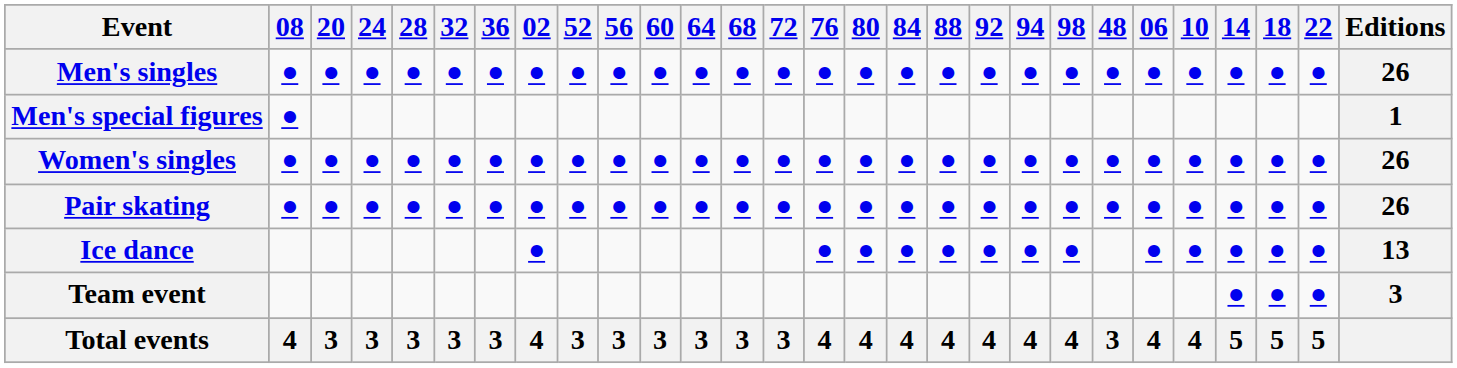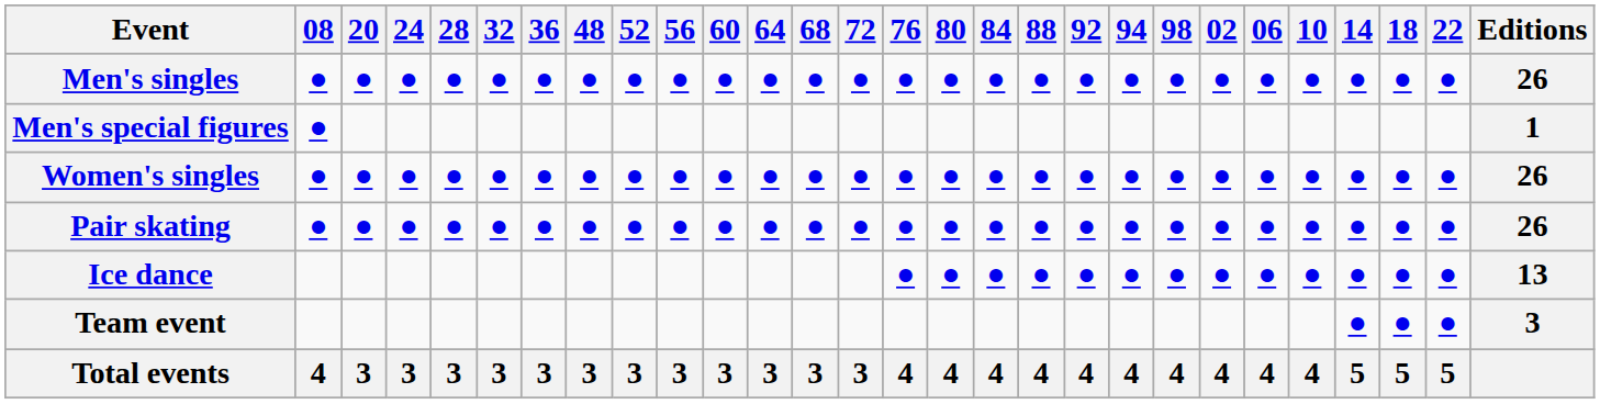 <table class="wikitable plainrowheaders">
 <tr>
 <th scope=col>Event</th>
 <th scope=col><a href='#'>08</a></th>
 <th scope=col><a href='#'>20</a></th>
 <th scope=col><a href='#'>24</a></th>
 <th scope=col><a href='#'>28</a></th>
 <th scope=col><a href='#'>32</a></th>
 <th scope=col><a href='#'>36</a></th>
-<th scope=col><a href='#'>02</a></th>
+<th scope=col><a href='#'>48</a></th>
 <th scope=col><a href='#'>52</a></th>
 <th scope=col><a href='#'>56</a></th>
 <th scope=col><a href='#'>60</a></th>
 <th scope=col><a href='#'>64</a></th>
 <th scope=col><a href='#'>68</a></th>
 <th scope=col><a href='#'>72</a></th>
 <th scope=col><a href='#'>76</a></th>
 <th scope=col><a href='#'>80</a></th>
 <th scope=col><a href='#'>84</a></th>
 <th scope=col><a href='#'>88</a></th>
 <th scope=col><a href='#'>92</a></th>
 <th scope=col><a href='#'>94</a></th>
 <th scope=col><a href='#'>98</a></th>
-<th scope=col><a href='#'>48</a></th>
+<th scope=col><a href='#'>02</a></th>
 <th scope=col><a href='#'>06</a></th>
 <th scope=col><a href='#'>10</a></th>
 <th scope=col><a href='#'>14</a></th>
 <th scope=col><a href='#'>18</a></th>
 <th scope=col><a href='#'>22</a></th>
 <th scope=col>Editions</th>
 </tr>
 <tr align=center>
 <th scope=row><a href='#'>Men's singles</a></th>
 <td><a href='#'>●</a></td>
 <td><a href='#'>●</a></td>
 <td><a href='#'>●</a></td>
 <td><a href='#'>●</a></td>
 <td><a href='#'>●</a></td>
 <td><a href='#'>●</a></td>
 <td><a href='#'>●</a></td>
 <td><a href='#'>●</a></td>
 <td><a href='#'>●</a></td>
 <td><a href='#'>●</a></td>
 <td><a href='#'>●</a></td>
 <td><a href='#'>●</a></td>
 <td><a href='#'>●</a></td>
 <td><a href='#'>●</a></td>
 <td><a href='#'>●</a></td>
 <td><a href='#'>●</a></td>
 <td><a href='#'>●</a></td>
 <td><a href='#'>●</a></td>
 <td><a href='#'>●</a></td>
 <td><a href='#'>●</a></td>
 <td><a href='#'>●</a></td>
 <td><a href='#'>●</a></td>
 <td><a href='#'>●</a></td>
 <td><a href='#'>●</a></td>
 <td><a href='#'>●</a></td>
 <td><a href='#'>●</a></td>
 <th>26</th>
 </tr>
 <tr align=center>
 <th scope=row><a href='#'>Men's special figures</a></th>
 <td><a href='#'>●</a></td>
 <td></td>
 <td></td>
 <td></td>
 <td></td>
 <td></td>
 <td></td>
 <td></td>
 <td></td>
 <td></td>
 <td></td>
 <td></td>
 <td></td>
 <td></td>
 <td></td>
 <td></td>
 <td></td>
 <td></td>
 <td></td>
 <td></td>
 <td></td>
 <td></td>
 <td></td>
 <td></td>
 <td></td>
 <td></td>
 <th>1</th>
 </tr>
 <tr align=center>
 <th scope=row><a href='#'>Women's singles</a></th>
 <td><a href='#'>●</a></td>
 <td><a href='#'>●</a></td>
 <td><a href='#'>●</a></td>
 <td><a href='#'>●</a></td>
 <td><a href='#'>●</a></td>
 <td><a href='#'>●</a></td>
 <td><a href='#'>●</a></td>
 <td><a href='#'>●</a></td>
 <td><a href='#'>●</a></td>
 <td><a href='#'>●</a></td>
 <td><a href='#'>●</a></td>
 <td><a href='#'>●</a></td>
 <td><a href='#'>●</a></td>
 <td><a href='#'>●</a></td>
 <td><a href='#'>●</a></td>
 <td><a href='#'>●</a></td>
 <td><a href='#'>●</a></td>
 <td><a href='#'>●</a></td>
 <td><a href='#'>●</a></td>
 <td><a href='#'>●</a></td>
 <td><a href='#'>●</a></td>
 <td><a href='#'>●</a></td>
 <td><a href='#'>●</a></td>
 <td><a href='#'>●</a></td>
 <td><a href='#'>●</a></td>
 <td><a href='#'>●</a></td>
 <th>26</th>
 </tr>
 <tr align=center>
 <th scope=row><a href='#'>Pair skating</a></th>
 <td><a href='#'>●</a></td>
 <td><a href='#'>●</a></td>
 <td><a href='#'>●</a></td>
 <td><a href='#'>●</a></td>
 <td><a href='#'>●</a></td>
 <td><a href='#'>●</a></td>
 <td><a href='#'>●</a></td>
 <td><a href='#'>●</a></td>
 <td><a href='#'>●</a></td>
 <td><a href='#'>●</a></td>
 <td><a href='#'>●</a></td>
 <td><a href='#'>●</a></td>
 <td><a href='#'>●</a></td>
 <td><a href='#'>●</a></td>
 <td><a href='#'>●</a></td>
 <td><a href='#'>●</a></td>
 <td><a href='#'>●</a></td>
 <td><a href='#'>●</a></td>
 <td><a href='#'>●</a></td>
 <td><a href='#'>●</a></td>
 <td><a href='#'>●</a></td>
 <td><a href='#'>●</a></td>
 <td><a href='#'>●</a></td>
 <td><a href='#'>●</a></td>
 <td><a href='#'>●</a></td>
 <td><a href='#'>●</a></td>
 <th>26</th>
 </tr>
 <tr align=center>
 <th scope=row><a href='#'>Ice dance</a></th>
 <td></td>
 <td></td>
 <td></td>
 <td></td>
 <td></td>
 <td></td>
-<td><a href='#'>●</a></td>
+<td></td>
 <td></td>
 <td></td>
 <td></td>
 <td></td>
 <td></td>
 <td></td>
 <td><a href='#'>●</a></td>
 <td><a href='#'>●</a></td>
 <td><a href='#'>●</a></td>
 <td><a href='#'>●</a></td>
 <td><a href='#'>●</a></td>
 <td><a href='#'>●</a></td>
 <td><a href='#'>●</a></td>
-<td></td>
+<td><a href='#'>●</a></td>
 <td><a href='#'>●</a></td>
 <td><a href='#'>●</a></td>
 <td><a href='#'>●</a></td>
 <td><a href='#'>●</a></td>
 <td><a href='#'>●</a></td>
 <th>13</th>
 </tr>
 <tr align=center>
 <th scope=row>Team event</th>
 <td></td>
 <td></td>
 <td></td>
 <td></td>
 <td></td>
 <td></td>
 <td></td>
 <td></td>
 <td></td>
 <td></td>
 <td></td>
 <td></td>
 <td></td>
 <td></td>
 <td></td>
 <td></td>
 <td></td>
 <td></td>
 <td></td>
 <td></td>
 <td></td>
 <td></td>
 <td></td>
 <td><a href='#'>●</a></td>
 <td><a href='#'>●</a></td>
 <td><a href='#'>●</a></td>
 <th>3</th>
 </tr>
 <tr>
 <th scope=row style="text-align:center;"><strong>Total events</strong></th>
 <th>4</th>
 <th>3</th>
 <th>3</th>
 <th>3</th>
 <th>3</th>
 <th>3</th>
-<th>4</th>
+<th>3</th>
 <th>3</th>
 <th>3</th>
 <th>3</th>
 <th>3</th>
 <th>3</th>
 <th>3</th>
 <th>4</th>
 <th>4</th>
 <th>4</th>
 <th>4</th>
 <th>4</th>
 <th>4</th>
 <th>4</th>
-<th>3</th>
+<th>4</th>
 <th>4</th>
 <th>4</th>
 <th>5</th>
 <th>5</th>
 <th>5</th>
 <th></th>
 </tr>
 </table>
